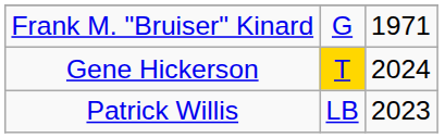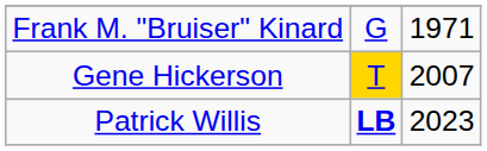 <table class="wikitable" style="text-align:center">
 <tr>
 </tr>
 <tr>
 <td><a href='#'>Frank M. "Bruiser" Kinard</a></td>
 <td><a href='#'>G</a></td>
 <td>1971</td>
 </tr>
 <tr>
 <td><a href='#'>Gene Hickerson</a></td>
 <td style="background: gold;"><a href='#'>T</a></td>
-<td>2024</td>
+<td>2007</td>
 </tr>
 <tr>
 <td><a href='#'>Patrick Willis</a></td>
-<td><a href='#'>LB</a></td>
+<td><strong><a href='#'>LB</a></strong></td>
 <td>2023</td>
 </tr>
 </table>
